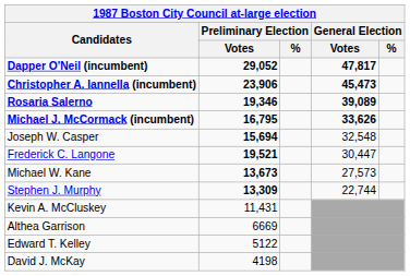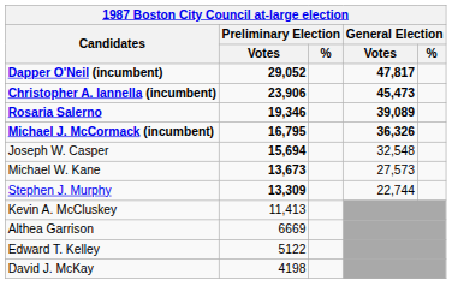 <table class=wikitable>
 <tr>
 <th colspan=5><a href='#'>1987 Boston City Council at-large election</a></th>
 </tr>
 <tr>
 <th rowspan="2"><strong>Candidates</strong></th>
 <th colspan=2><strong>Preliminary Election</strong></th>
 <th colspan=2><strong>General Election</strong></th>
 </tr>
 <tr>
 <th>Votes</th>
 <th>%</th>
 <th>Votes</th>
 <th>%</th>
 </tr>
 <tr>
 <td><strong><a href='#'>Dapper O'Neil</a> (incumbent)</strong></td>
 <td style="text-align:right;"><strong>29,052</strong></td>
 <td style="text-align:right;"><strong></strong></td>
 <td style="text-align:right;"><strong>47,817</strong></td>
 <td style="text-align:right;"><strong></strong></td>
 </tr>
 <tr>
 <td><strong><a href='#'>Christopher A. Iannella</a> (incumbent)</strong></td>
 <td style="text-align:right;"><strong>23,906</strong></td>
 <td style="text-align:right;"><strong></strong></td>
 <td style="text-align:right;"><strong>45,473</strong></td>
 <td style="text-align:right;"><strong></strong></td>
 </tr>
 <tr>
 <td><strong><a href='#'>Rosaria Salerno</a></strong></td>
 <td style="text-align:right;"><strong>19,346</strong></td>
 <td style="text-align:right;"><strong></strong></td>
 <td style="text-align:right;"><strong>39,089</strong></td>
 <td style="text-align:right;"><strong></strong></td>
 </tr>
 <tr>
 <td><strong><a href='#'>Michael J. McCormack</a> (incumbent)</strong></td>
 <td style="text-align:right;"><strong>16,795</strong></td>
 <td style="text-align:right;"><strong></strong></td>
-<td style="text-align:right;"><strong>33,626</strong></td>
+<td style="text-align:right;"><strong>36,326</strong></td>
 <td style="text-align:right;"><strong></strong></td>
 </tr>
 <tr>
 <td>Joseph W. Casper</td>
 <td style="text-align:right;"><strong>15,694</strong></td>
 <td style="text-align:right;"><strong></strong></td>
 <td style="text-align:right;">32,548</td>
-<td style="text-align:right;"></td>
-</tr>
-<tr>
-<td><a href='#'>Frederick C. Langone</a></td>
-<td style="text-align:right;"><strong>19,521</strong></td>
-<td style="text-align:right;"><strong></strong></td>
-<td style="text-align:right;">30,447</td>
 <td style="text-align:right;"></td>
 </tr>
 <tr>
 <td>Michael W. Kane</td>
 <td style="text-align:right;"><strong>13,673</strong></td>
 <td style="text-align:right;"><strong></strong></td>
 <td style="text-align:right;">27,573</td>
 <td style="text-align:right;"></td>
 </tr>
 <tr>
 <td><a href='#'>Stephen J. Murphy</a></td>
 <td style="text-align:right;"><strong>13,309</strong></td>
 <td style="text-align:right;"><strong></strong></td>
 <td style="text-align:right;">22,744</td>
 <td style="text-align:right;"></td>
 </tr>
 <tr>
 <td>Kevin A. McCluskey</td>
-<td style="text-align:right;">11,431</td>
+<td style="text-align:right;">11,413</td>
 <td style="text-align:right;"></td>
 <td colspan="2" style="background:darkgrey;"> </td>
 </tr>
 <tr>
 <td>Althea Garrison</td>
 <td style="text-align:right;">6669</td>
 <td style="text-align:right;"></td>
 <td colspan="2" style="background:darkgrey;"> </td>
 </tr>
 <tr>
 <td>Edward T. Kelley</td>
 <td style="text-align:right;">5122</td>
 <td style="text-align:right;"></td>
 <td colspan="2" style="background:darkgrey;"> </td>
 </tr>
 <tr>
 <td>David J. McKay</td>
 <td style="text-align:right;">4198</td>
 <td style="text-align:right;"></td>
 <td colspan="2" style="background:darkgrey;"> </td>
 </tr>
 </table>
